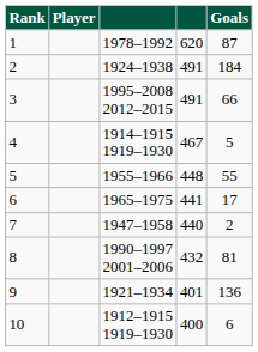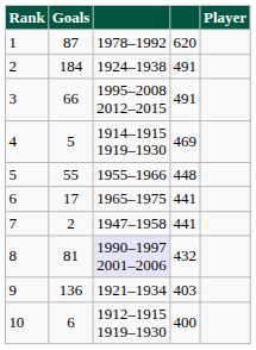 <table class="wikitable sortable" style="text-align: center;">
 <tr>
 <th style="background-color:#00563F; color:white; border:1px solid silver;" scope="col">Rank</th>
-<th style="background-color:#00563F; color:white; border:1px solid silver;" scope="col">Player</th>
+<th style="background-color:#00563F; color:white; border:1px solid silver;" scope="col">Goals</th>
 <th style="background-color:#00563F; color:white; border:1px solid silver;" scope="col"></th>
 <th style="background-color:#00563F; color:white; border:1px solid silver;" scope="col"></th>
-<th style="background-color:#00563F; color:white; border:1px solid silver;" scope="col">Goals</th>
+<th style="background-color:#00563F; color:white; border:1px solid silver;" scope="col">Player</th>
 </tr>
 <tr>
 <td align="left">1</td>
-<td align="left"> </td>
+<td>87</td>
 <td>1978–1992</td>
 <td>620</td>
-<td>87</td>
+<td align="left"> </td>
 </tr>
 <tr>
 <td align="left">2</td>
-<td align="left"> </td>
+<td>184</td>
 <td>1924–1938</td>
 <td>491</td>
-<td>184</td>
+<td align="left"> </td>
 </tr>
 <tr>
 <td align="left">3</td>
-<td align="left"> </td>
+<td>66</td>
 <td>1995–2008<br>2012–2015</td>
 <td>491</td>
-<td>66</td>
+<td align="left"> </td>
 </tr>
 <tr>
 <td align="left">4</td>
+<td>5</td>
+<td>1914–1915<br>1919–1930</td>
+<td>469</td>
 <td align="left"> </td>
-<td>1914–1915<br>1919–1930</td>
-<td>467</td>
-<td>5</td>
 </tr>
 <tr>
 <td align="left">5</td>
-<td align="left"> </td>
+<td>55</td>
 <td>1955–1966</td>
 <td>448</td>
-<td>55</td>
+<td align="left"> </td>
 </tr>
 <tr>
 <td align="left">6</td>
-<td align="left"> </td>
+<td>17</td>
 <td>1965–1975</td>
 <td>441</td>
-<td>17</td>
+<td align="left"> </td>
 </tr>
 <tr>
 <td align="left">7</td>
+<td>2</td>
+<td>1947–1958</td>
+<td>441</td>
 <td align="left"> </td>
-<td>1947–1958</td>
-<td>440</td>
-<td>2</td>
 </tr>
 <tr>
 <td align="left">8</td>
+<td>81</td>
+<td style="background: lavender;">1990–1997<br>2001–2006</td>
+<td>432</td>
 <td align="left"> </td>
-<td>1990–1997<br>2001–2006</td>
-<td>432</td>
-<td>81</td>
 </tr>
 <tr>
 <td align="left">9</td>
+<td>136</td>
+<td>1921–1934</td>
+<td>403</td>
 <td align="left"> </td>
-<td>1921–1934</td>
-<td>401</td>
-<td>136</td>
 </tr>
 <tr>
 <td align="left">10</td>
-<td align="left"> </td>
+<td>6</td>
 <td>1912–1915<br>1919–1930</td>
 <td>400</td>
-<td>6</td>
+<td align="left"> </td>
 </tr>
 </table>
